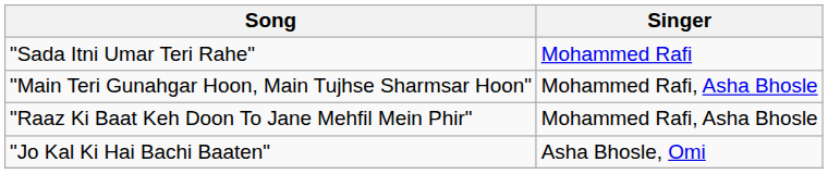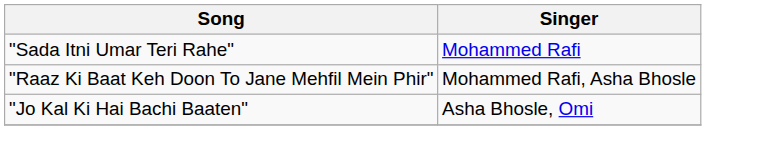 <table class="wikitable">
 <tr>
 <th>Song</th>
 <th>Singer</th>
 </tr>
 <tr>
 <td>"Sada Itni Umar Teri Rahe"</td>
 <td><a href='#'>Mohammed Rafi</a></td>
-</tr>
-<tr>
-<td>"Main Teri Gunahgar Hoon, Main Tujhse Sharmsar Hoon"</td>
-<td>Mohammed Rafi, <a href='#'>Asha Bhosle</a></td>
 </tr>
 <tr>
 <td>"Raaz Ki Baat Keh Doon To Jane Mehfil Mein Phir"</td>
 <td>Mohammed Rafi, Asha Bhosle</td>
 </tr>
 <tr>
 <td>"Jo Kal Ki Hai Bachi Baaten"</td>
 <td>Asha Bhosle, <a href='#'>Omi</a></td>
 </tr>
 <tr>
 </tr>
 </table>
